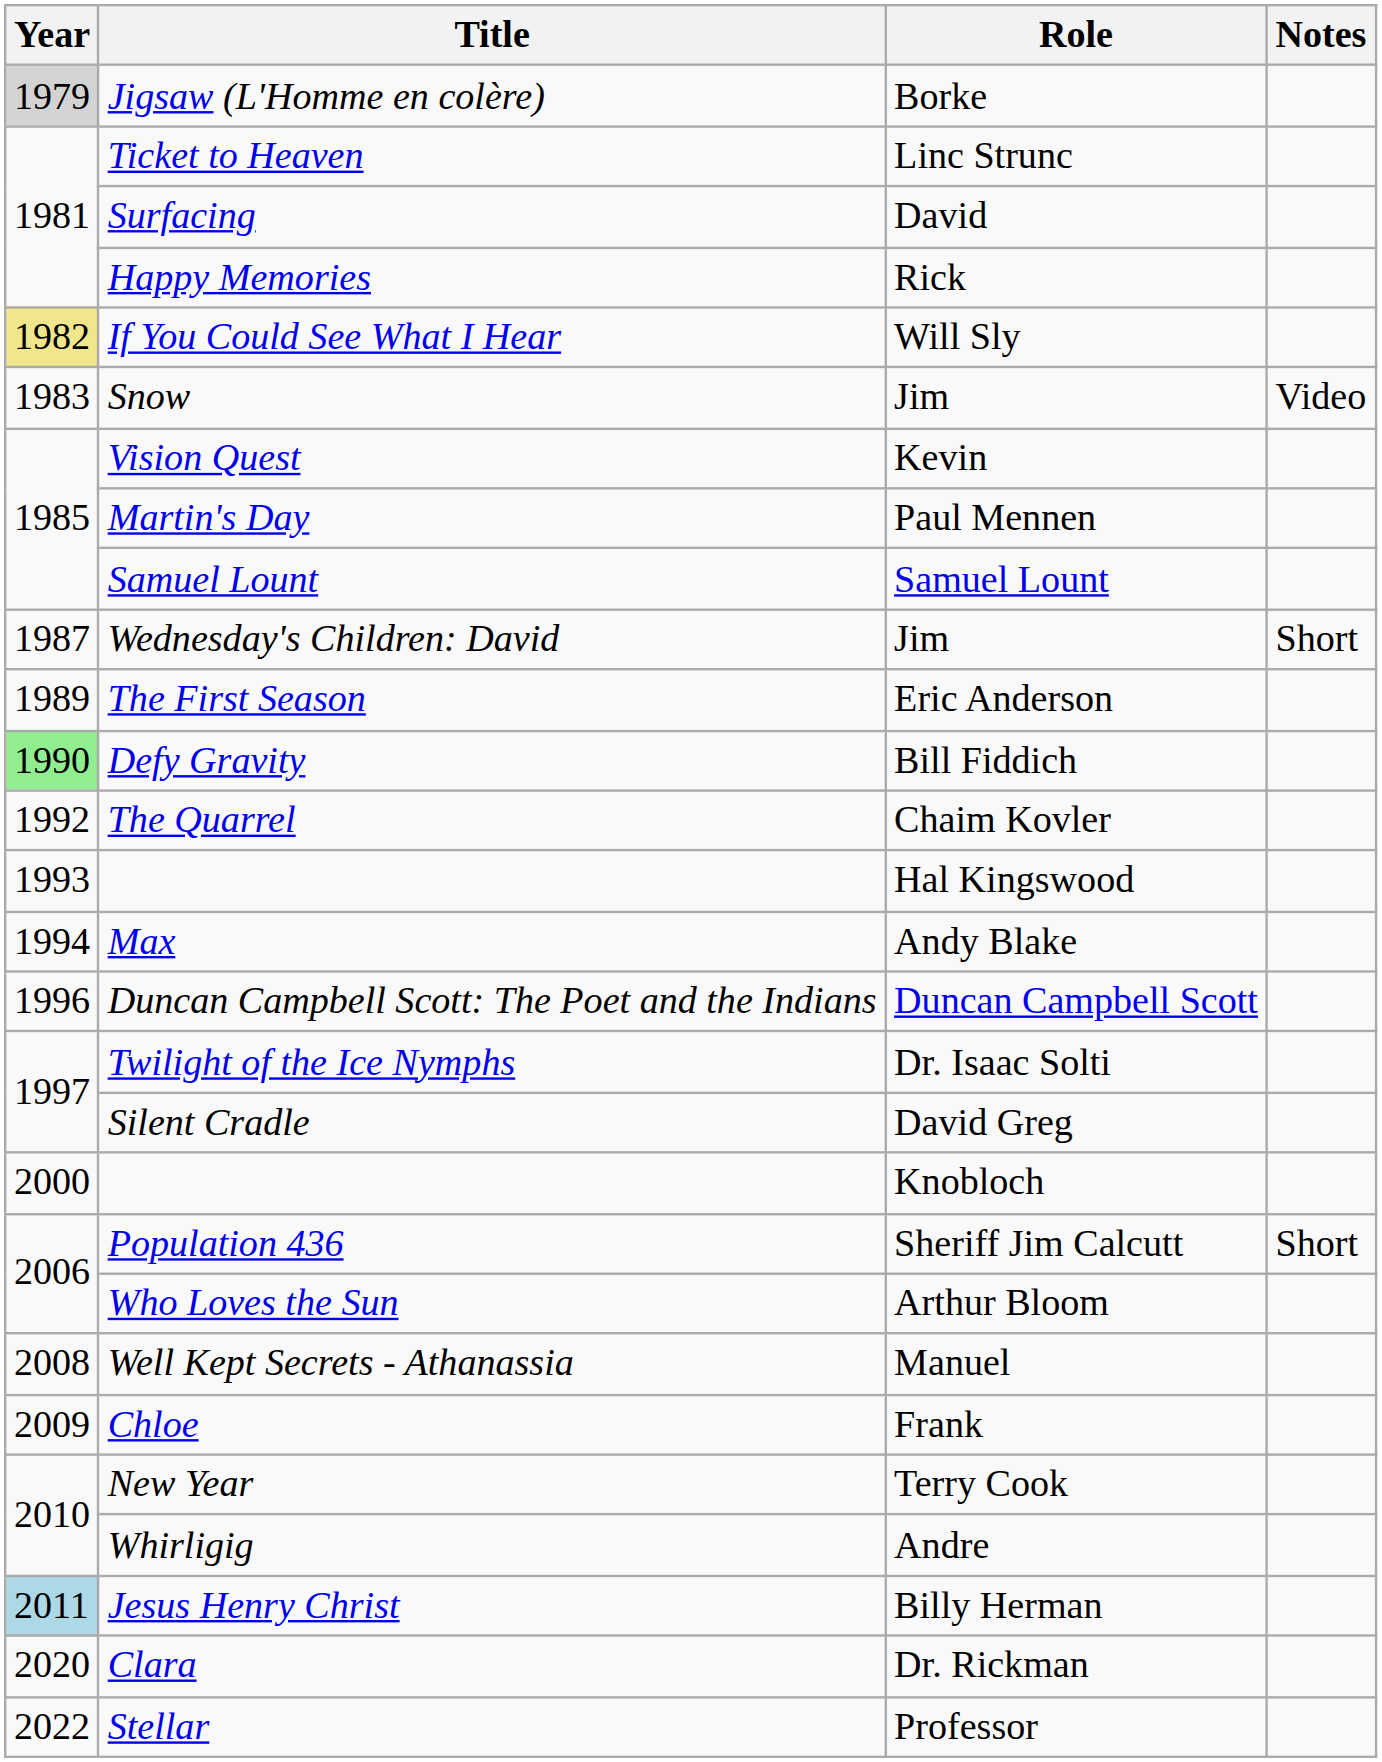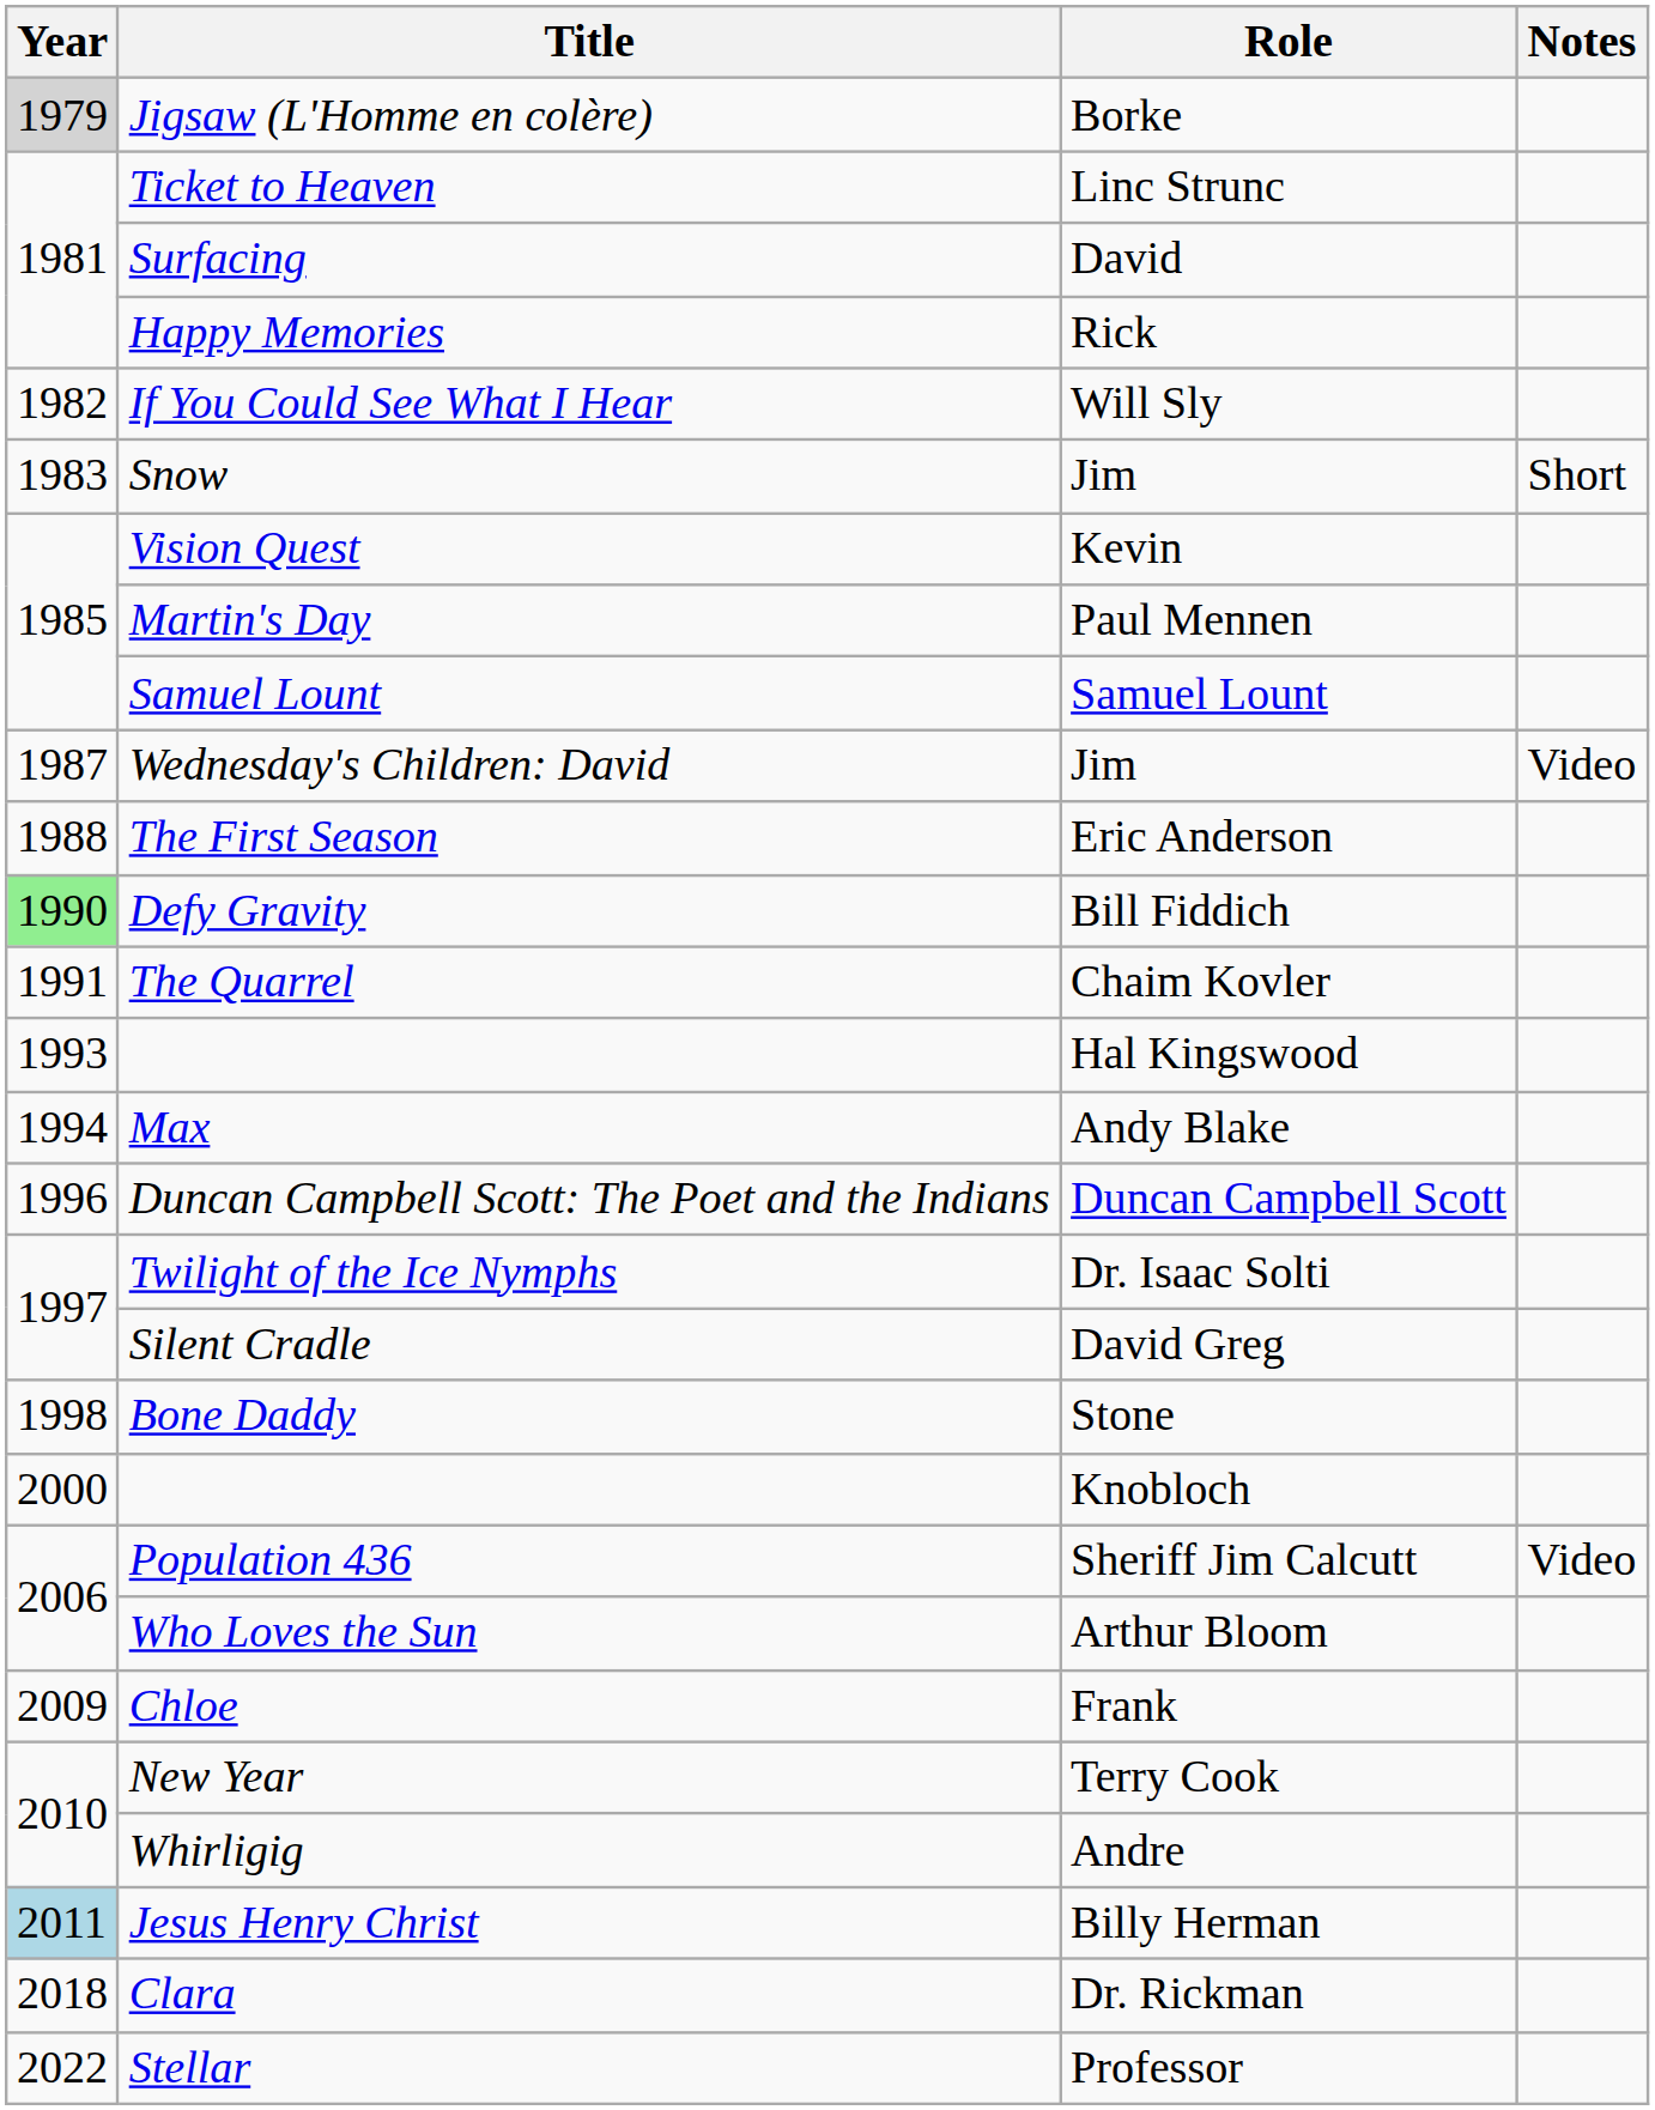 <table class="wikitable sortable">
 <tr>
 <th>Year</th>
 <th>Title</th>
 <th>Role</th>
 <th class="unsortable">Notes</th>
 </tr>
 <tr>
 <td style="background: lightgrey;">1979</td>
 <td><em><a href='#'>Jigsaw</a> (L'Homme en colère)</em></td>
 <td>Borke</td>
 <td></td>
 </tr>
 <tr>
 <td rowspan=3>1981</td>
 <td><em><a href='#'>Ticket to Heaven</a></em></td>
 <td>Linc Strunc</td>
 <td></td>
 </tr>
 <tr>
 <td><em><a href='#'>Surfacing</a></em></td>
 <td>David</td>
 <td></td>
 </tr>
 <tr>
 <td><em><a href='#'>Happy Memories</a></em></td>
 <td>Rick</td>
 <td></td>
 </tr>
 <tr>
-<td style="background: khaki;">1982</td>
+<td>1982</td>
 <td><em><a href='#'>If You Could See What I Hear</a></em></td>
 <td>Will Sly</td>
 <td></td>
 </tr>
 <tr>
 <td>1983</td>
 <td><em>Snow</em></td>
 <td>Jim</td>
-<td>Video</td>
+<td>Short</td>
 </tr>
 <tr>
 <td rowspan=3>1985</td>
 <td><em><a href='#'>Vision Quest</a></em></td>
 <td>Kevin</td>
 <td></td>
 </tr>
 <tr>
 <td><em><a href='#'>Martin's Day</a></em></td>
 <td>Paul Mennen</td>
 <td></td>
 </tr>
 <tr>
 <td><em><a href='#'>Samuel Lount</a></em></td>
 <td><a href='#'>Samuel Lount</a></td>
 <td></td>
 </tr>
 <tr>
 <td>1987</td>
 <td><em>Wednesday's Children: David</em></td>
 <td>Jim</td>
-<td>Short</td>
+<td>Video</td>
 </tr>
 <tr>
-<td>1989</td>
+<td>1988</td>
 <td data-sort-value="First Season, The"><em><a href='#'>The First Season</a></em></td>
 <td>Eric Anderson</td>
 <td></td>
 </tr>
 <tr>
 <td style="background: lightgreen;">1990</td>
 <td><em><a href='#'>Defy Gravity</a></em></td>
 <td>Bill Fiddich</td>
 <td></td>
 </tr>
 <tr>
-<td>1992</td>
+<td>1991</td>
 <td data-sort-value="Quarrel, The"><em><a href='#'>The Quarrel</a></em></td>
 <td>Chaim Kovler</td>
 <td></td>
 </tr>
 <tr>
 <td>1993</td>
 <td><em></em></td>
 <td>Hal Kingswood</td>
 <td></td>
 </tr>
 <tr>
 <td>1994</td>
 <td><em><a href='#'>Max</a></em></td>
 <td>Andy Blake</td>
 <td></td>
 </tr>
 <tr>
 <td>1996</td>
 <td><em>Duncan Campbell Scott: The Poet and the Indians</em></td>
 <td><a href='#'>Duncan Campbell Scott</a></td>
 <td></td>
 </tr>
 <tr>
 <td rowspan=2>1997</td>
 <td><em><a href='#'>Twilight of the Ice Nymphs</a></em></td>
 <td>Dr. Isaac Solti</td>
 <td></td>
 </tr>
 <tr>
 <td><em>Silent Cradle</em></td>
 <td>David Greg</td>
 <td></td>
 </tr>
 <tr>
+<td>1998</td>
+<td><em><a href='#'>Bone Daddy</a></em></td>
+<td>Stone</td>
+<td></td>
+</tr>
+<tr>
 <td>2000</td>
 <td><em></em></td>
 <td>Knobloch</td>
 <td></td>
 </tr>
 <tr>
 <td rowspan=2>2006</td>
 <td><em><a href='#'>Population 436</a></em></td>
 <td>Sheriff Jim Calcutt</td>
-<td>Short</td>
+<td>Video</td>
 </tr>
 <tr>
 <td><em><a href='#'>Who Loves the Sun</a></em></td>
 <td>Arthur Bloom</td>
-<td></td>
-</tr>
-<tr>
-<td>2008</td>
-<td><em>Well Kept Secrets - Athanassia</em></td>
-<td>Manuel</td>
 <td></td>
 </tr>
 <tr>
 <td>2009</td>
 <td><em><a href='#'>Chloe</a></em></td>
 <td>Frank</td>
 <td></td>
 </tr>
 <tr>
 <td rowspan=2>2010</td>
 <td><em>New Year</em></td>
 <td>Terry Cook</td>
 <td></td>
 </tr>
 <tr>
 <td><em>Whirligig</em></td>
 <td>Andre</td>
 <td></td>
 </tr>
 <tr>
 <td style="background: lightblue;">2011</td>
 <td><em><a href='#'>Jesus Henry Christ</a></em></td>
 <td>Billy Herman</td>
 <td></td>
 </tr>
 <tr>
-<td>2020</td>
+<td>2018</td>
 <td><em><a href='#'>Clara</a></em></td>
 <td>Dr. Rickman</td>
 <td></td>
 </tr>
 <tr>
 <td>2022</td>
 <td><em><a href='#'>Stellar</a></em></td>
 <td>Professor</td>
 <td></td>
 </tr>
 </table>
